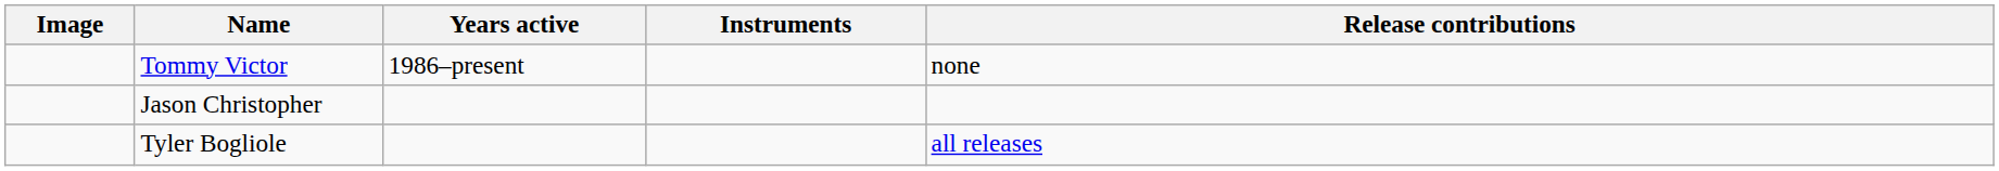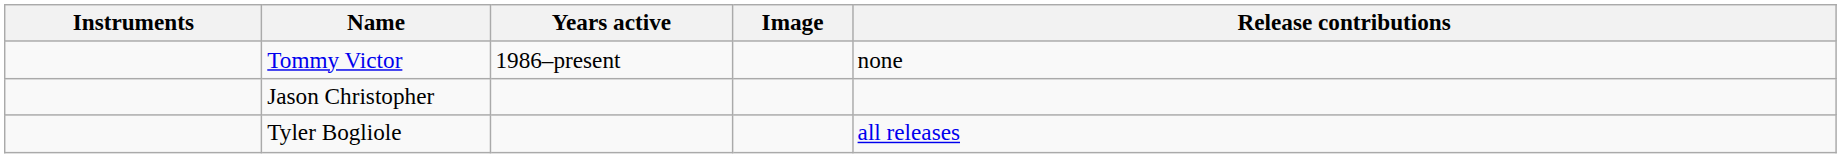 <table class="wikitable" border="1" width="100%">
 <tr>
-<th width="75">Image</th>
+<th width="170">Instruments</th>
 <th width="150">Name</th>
 <th width="160">Years active</th>
-<th width="170">Instruments</th>
+<th width="75">Image</th>
 <th>Release contributions</th>
 </tr>
 <tr>
 <td></td>
 <td><a href='#'>Tommy Victor</a></td>
 <td>1986–present</td>
 <td></td>
 <td>none</td>
 </tr>
 <tr>
 <td></td>
 <td>Jason Christopher</td>
 <td></td>
 <td></td>
 <td></td>
 </tr>
 <tr>
 <td></td>
 <td>Tyler Bogliole</td>
 <td></td>
 <td></td>
 <td><a href='#'>all releases</a></td>
 </tr>
 </table>
